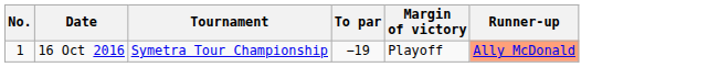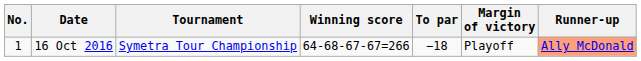 <table class="wikitable" style="font-size:95%;">
 <tr>
 <th>No.</th>
 <th>Date</th>
 <th>Tournament</th>
+<th>Winning score</th>
 <th>To par</th>
 <th>Margin<br>of victory</th>
 <th>Runner-up</th>
 </tr>
 <tr>
 <td align=center>1</td>
 <td align=right>16 Oct <a href='#'>2016</a></td>
 <td><a href='#'>Symetra Tour Championship</a></td>
-<td align=center>−19</td>
+<td align=right>64-68-67-67=266</td>
+<td align=center>−18</td>
 <td>Playoff</td>
 <td style="background: lightsalmon;"> <a href='#'>Ally McDonald</a></td>
 </tr>
 </table>
